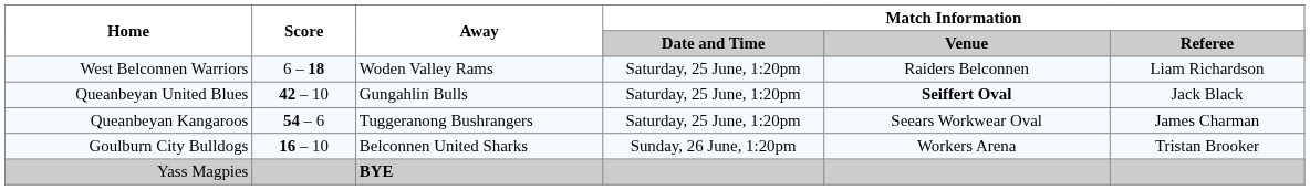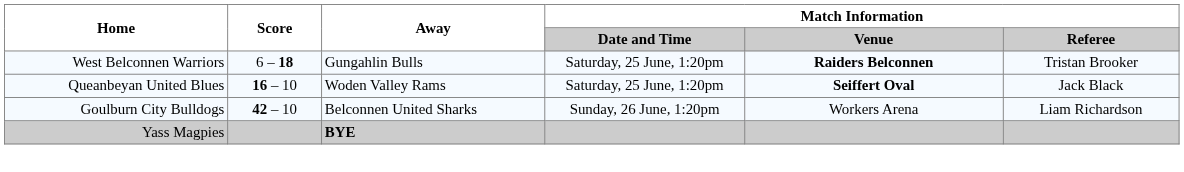 <table border="1" cellpadding="3" cellspacing="0" width="100%" style="border-collapse:collapse;  text-align:center;">
 <tr>
 <th rowspan="2" width="19%">Home</th>
 <th rowspan="2" width="8%">Score</th>
 <th rowspan="2" width="19%">Away</th>
 <th colspan="3">Match Information</th>
 </tr>
 <tr style="background:#CCCCCC">
 <th width="17%">Date and Time</th>
 <th width="22%">Venue</th>
 <th width="50%">Referee</th>
 </tr>
 <tr style="text-align:center; background:#f5faff;">
 <td align="right">West Belconnen Warriors </td>
 <td>6 – <strong>18</strong></td>
-<td align="left"> Woden Valley Rams</td>
+<td align="left"> Gungahlin Bulls</td>
 <td>Saturday, 25 June, 1:20pm</td>
-<td>Raiders Belconnen</td>
-<td>Liam Richardson</td>
+<td><strong>Raiders Belconnen</strong></td>
+<td>Tristan Brooker</td>
 </tr>
 <tr style="text-align:center; background:#f5faff;">
 <td align="right">Queanbeyan United Blues </td>
-<td><strong>42</strong> – 10</td>
-<td align="left"> Gungahlin Bulls</td>
+<td><strong>16</strong> – 10</td>
+<td align="left"> Woden Valley Rams</td>
 <td>Saturday, 25 June, 1:20pm</td>
 <td><strong>Seiffert Oval</strong></td>
 <td>Jack Black</td>
 </tr>
 <tr style="text-align:center; background:#f5faff;">
-<td align="right">Queanbeyan Kangaroos </td>
-<td><strong>54</strong> – 6</td>
-<td align="left"> Tuggeranong Bushrangers</td>
-<td>Saturday, 25 June, 1:20pm</td>
-<td>Seears Workwear Oval</td>
-<td>James Charman</td>
-</tr>
-<tr style="text-align:center; background:#f5faff;">
 <td align="right">Goulburn City Bulldogs </td>
-<td><strong>16</strong> – 10</td>
+<td><strong>42</strong> – 10</td>
 <td align="left"> Belconnen United Sharks</td>
 <td>Sunday, 26 June, 1:20pm</td>
 <td>Workers Arena</td>
-<td>Tristan Brooker</td>
+<td>Liam Richardson</td>
 </tr>
 <tr style="text-align:center; background:#CCCCCC;">
 <td align="right">Yass Magpies </td>
 <td></td>
 <td align="left"><strong>BYE</strong></td>
 <td></td>
 <td></td>
 <td></td>
 </tr>
 </table>
